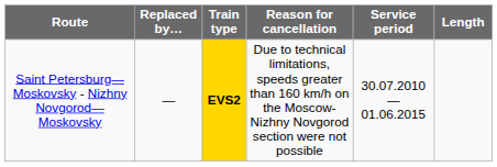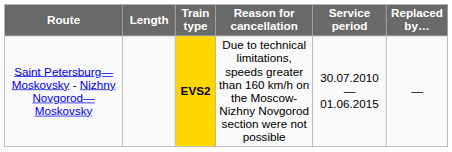 <table class="wikitable" style="text-align:center">
 <tr style="background:DimGray; color:White">
 <td width="520"><strong>Route</strong></td>
-<td width="100"><strong>Replaced by…</strong></td>
+<td width="120"><strong>Length</strong></td>
 <td width="80"><strong>Train type</strong></td>
 <td width="285"><strong>Reason for cancellation</strong></td>
 <td width="160"><strong>Service period</strong></td>
-<td width="120"><strong>Length</strong></td>
+<td width="100"><strong>Replaced by…</strong></td>
 </tr>
 <tr>
 <td><a href='#'>Saint Petersburg—Moskovsky</a> - <a href='#'>Nizhny Novgorod—Moskovsky</a></td>
-<td>—</td>
+<td></td>
 <td style="background:Gold; color:Black"><strong> EVS2 </strong></td>
 <td>Due to technical limitations, speeds greater than 160 km/h on the Moscow-Nizhny Novgorod section were not possible</td>
 <td>30.07.2010 — 01.06.2015</td>
-<td></td>
+<td>—</td>
 </tr>
 </table>
